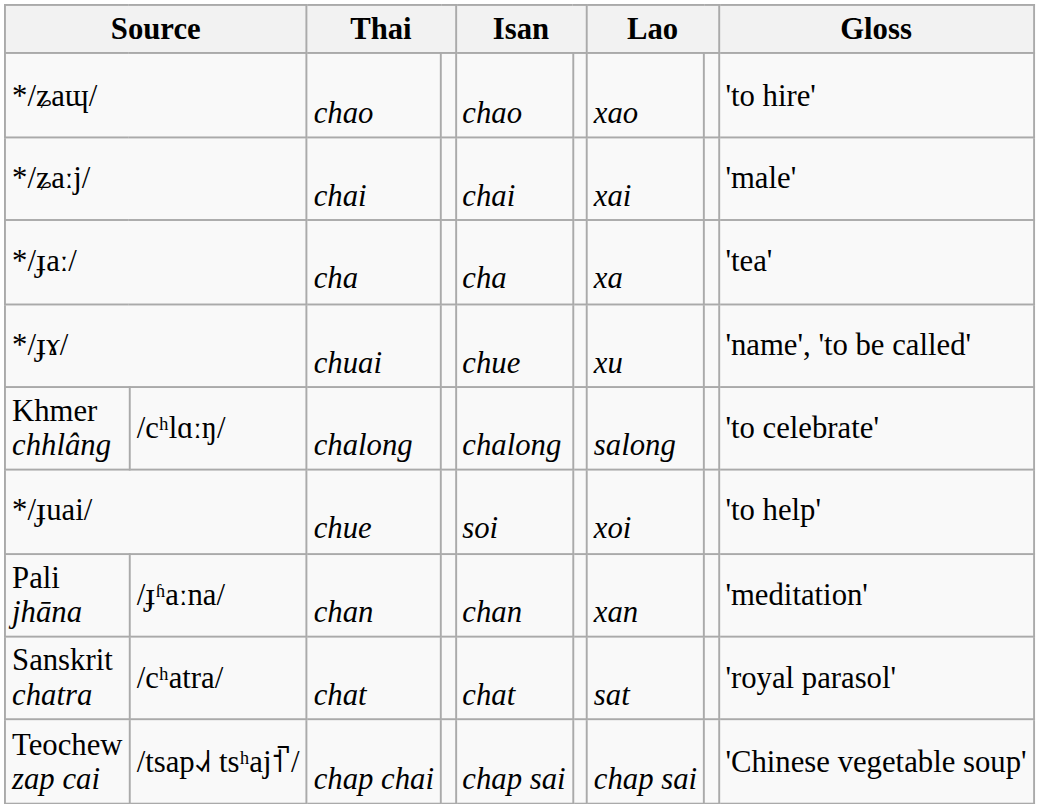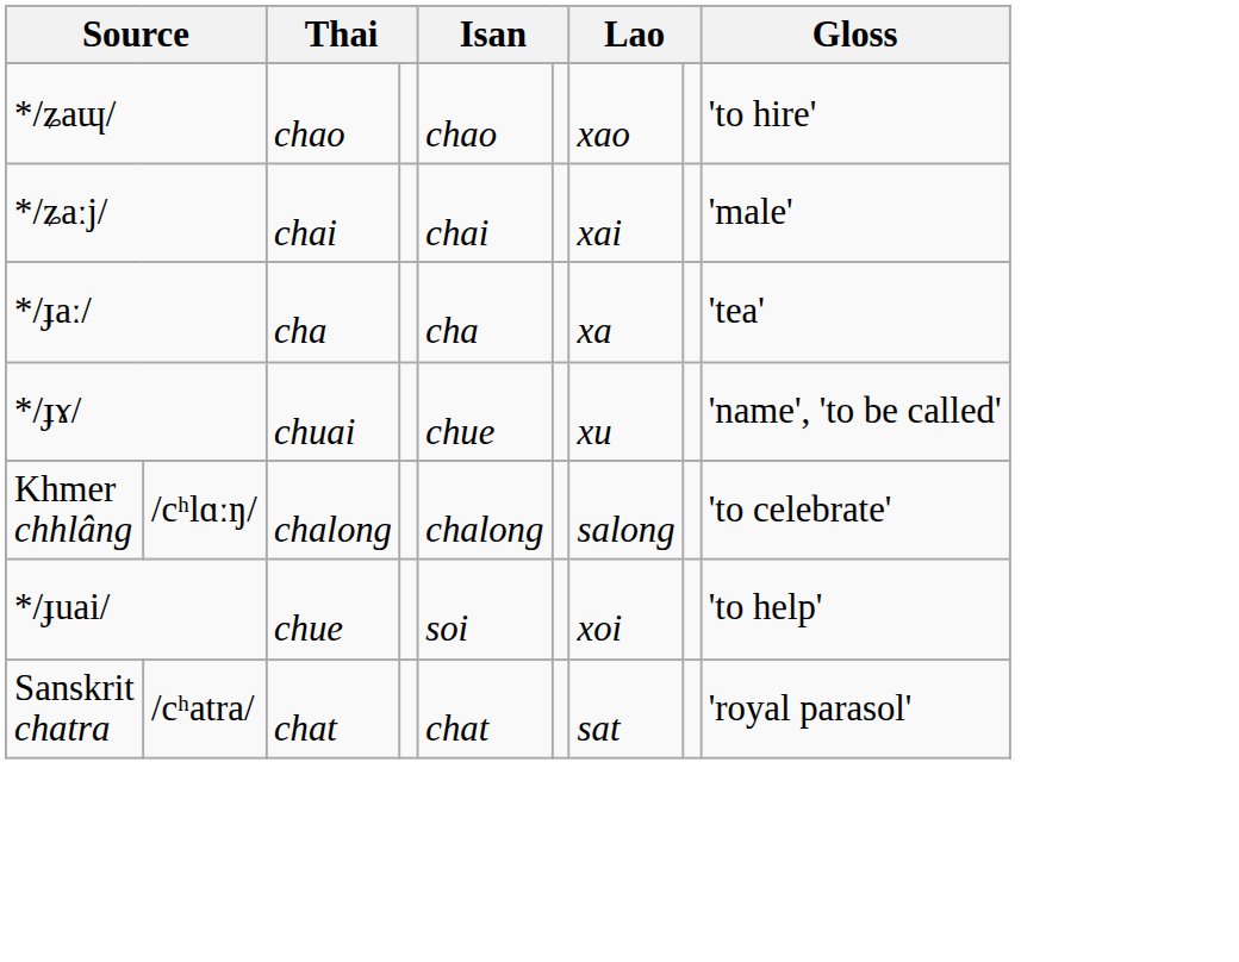 <table class="wikitable">
 <tr>
 <th colspan="2">Source</th>
 <th colspan="2">Thai</th>
 <th colspan="2">Isan</th>
 <th colspan="2">Lao</th>
 <th>Gloss</th>
 </tr>
 <tr>
 <td colspan="2">*/ʑaɰ/</td>
 <td><br><em>chao</em></td>
 <td></td>
 <td><br><em>chao</em></td>
 <td></td>
 <td><br><em>xao</em></td>
 <td></td>
 <td>'to hire'</td>
 </tr>
 <tr>
 <td colspan="2">*/ʑaːj/</td>
 <td><br><em>chai</em></td>
 <td></td>
 <td><br><em>chai</em></td>
 <td></td>
 <td><br><em>xai</em></td>
 <td></td>
 <td>'male'</td>
 </tr>
 <tr>
 <td colspan="2">*/ɟaː/</td>
 <td><br><em>cha</em></td>
 <td></td>
 <td><br><em>cha</em></td>
 <td></td>
 <td><br><em>xa</em></td>
 <td></td>
 <td>'tea'</td>
 </tr>
 <tr>
 <td colspan="2">*/ɟɤ/</td>
 <td><br><em>chuai</em></td>
 <td></td>
 <td><br><em>chue</em></td>
 <td></td>
 <td><br><em>xu</em></td>
 <td></td>
 <td>'name', 'to be called'</td>
 </tr>
 <tr>
 <td>Khmer <br><em>chhlâng</em></td>
 <td>/cʰlɑːŋ/</td>
 <td><br><em>chalong</em></td>
 <td></td>
 <td><br><em>chalong</em></td>
 <td></td>
 <td><br><em>salong</em></td>
 <td></td>
 <td>'to celebrate'</td>
 </tr>
 <tr>
 <td colspan="2">*/ɟuai/</td>
 <td><br><em>chue</em></td>
 <td></td>
 <td><br><em>soi</em></td>
 <td></td>
 <td><br><em>xoi</em></td>
 <td></td>
 <td>'to help'</td>
 </tr>
 <tr>
-<td>Pali <br><em>jhāna</em></td>
-<td>/ɟʱaːna/</td>
-<td><br><em>chan</em></td>
-<td></td>
-<td><br><em>chan</em></td>
-<td></td>
-<td><br><em>xan</em></td>
-<td></td>
-<td>'meditation'</td>
-</tr>
-<tr>
 <td>Sanskrit <br><em>chatra</em></td>
 <td>/cʰatra/</td>
 <td><br><em>chat</em></td>
 <td></td>
 <td><br><em>chat</em></td>
 <td></td>
 <td><br><em>sat</em></td>
 <td></td>
 <td>'royal parasol'</td>
 </tr>
-<tr>
-<td>Teochew <br><em>zap cai</em></td>
-<td>/tsap˨˩˧ tsʰaj˦̚ /</td>
-<td><br><em>chap chai</em></td>
-<td></td>
-<td><br><em>chap sai</em></td>
-<td></td>
-<td><br><em>chap sai</em></td>
-<td></td>
-<td>'Chinese vegetable soup'</td>
-</tr>
 </table>
